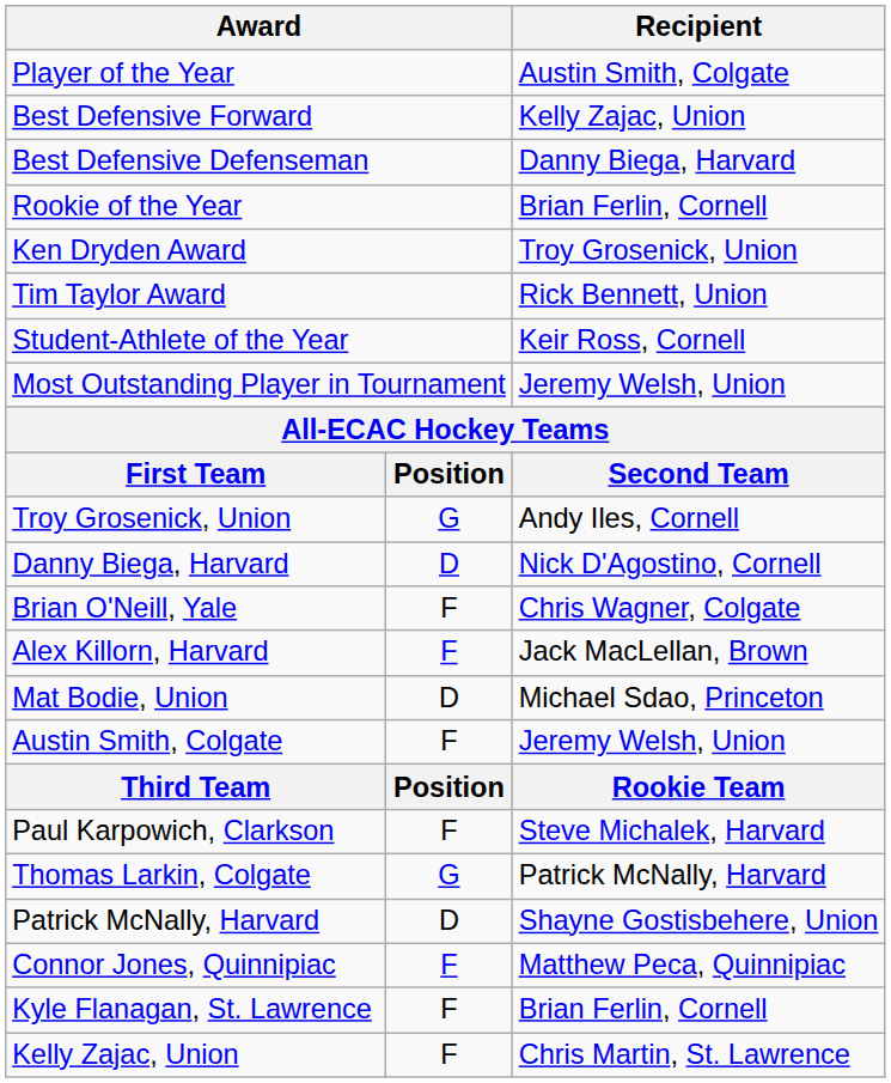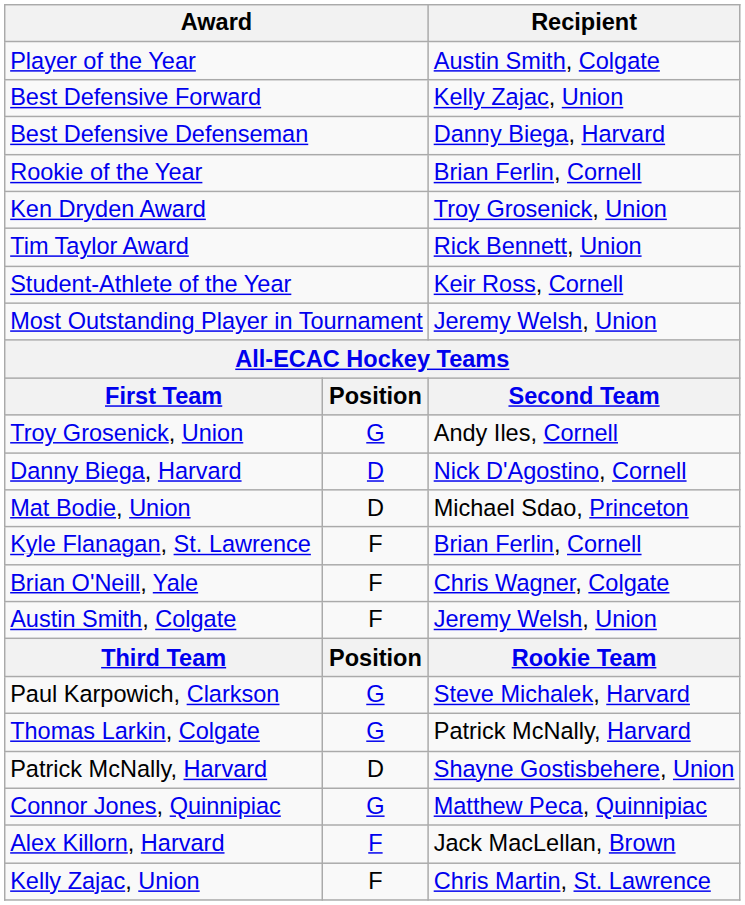 <table class="wikitable">
 <tr>
 <th colspan=2>Award</th>
 <th>Recipient</th>
 </tr>
 <tr>
 <td colspan=2><a href='#'>Player of the Year</a></td>
 <td><a href='#'>Austin Smith</a>, <a href='#'>Colgate</a></td>
 </tr>
 <tr>
 <td colspan=2><a href='#'>Best Defensive Forward</a></td>
 <td><a href='#'>Kelly Zajac</a>, <a href='#'>Union</a></td>
 </tr>
 <tr>
 <td colspan=2><a href='#'>Best Defensive Defenseman</a></td>
 <td><a href='#'>Danny Biega</a>, <a href='#'>Harvard</a></td>
 </tr>
 <tr>
 <td colspan=2><a href='#'>Rookie of the Year</a></td>
 <td><a href='#'>Brian Ferlin</a>, <a href='#'>Cornell</a></td>
 </tr>
 <tr>
 <td colspan=2><a href='#'>Ken Dryden Award</a></td>
 <td><a href='#'>Troy Grosenick</a>, <a href='#'>Union</a></td>
 </tr>
 <tr>
 <td colspan=2><a href='#'>Tim Taylor Award</a></td>
 <td><a href='#'>Rick Bennett</a>, <a href='#'>Union</a></td>
 </tr>
 <tr>
 <td colspan=2><a href='#'>Student-Athlete of the Year</a></td>
 <td><a href='#'>Keir Ross</a>, <a href='#'>Cornell</a></td>
 </tr>
 <tr>
 <td colspan=2><a href='#'>Most Outstanding Player in Tournament</a></td>
 <td><a href='#'>Jeremy Welsh</a>, <a href='#'>Union</a></td>
 </tr>
 <tr>
 <th colspan=3><a href='#'>All-ECAC Hockey Teams</a></th>
 </tr>
 <tr>
 <th><a href='#'>First Team</a></th>
 <th>Position</th>
 <th><a href='#'>Second Team</a></th>
 </tr>
 <tr>
 <td><a href='#'>Troy Grosenick</a>, <a href='#'>Union</a></td>
 <td align=center><a href='#'>G</a></td>
 <td>Andy Iles, <a href='#'>Cornell</a></td>
 </tr>
 <tr>
 <td><a href='#'>Danny Biega</a>, <a href='#'>Harvard</a></td>
 <td align=center><a href='#'>D</a></td>
 <td><a href='#'>Nick D'Agostino</a>, <a href='#'>Cornell</a></td>
 </tr>
 <tr>
+<td><a href='#'>Mat Bodie</a>, <a href='#'>Union</a></td>
+<td align=center>D</td>
+<td>Michael Sdao, <a href='#'>Princeton</a></td>
+</tr>
+<tr>
+<td><a href='#'>Kyle Flanagan</a>, <a href='#'>St. Lawrence</a></td>
+<td align=center>F</td>
+<td><a href='#'>Brian Ferlin</a>, <a href='#'>Cornell</a></td>
+</tr>
+<tr>
 <td><a href='#'>Brian O'Neill</a>, <a href='#'>Yale</a></td>
 <td align=center>F</td>
 <td><a href='#'>Chris Wagner</a>, <a href='#'>Colgate</a></td>
-</tr>
-<tr>
-<td><a href='#'>Alex Killorn</a>, <a href='#'>Harvard</a></td>
-<td align=center><a href='#'>F</a></td>
-<td>Jack MacLellan, <a href='#'>Brown</a></td>
-</tr>
-<tr>
-<td><a href='#'>Mat Bodie</a>, <a href='#'>Union</a></td>
-<td align=center>D</td>
-<td>Michael Sdao, <a href='#'>Princeton</a></td>
 </tr>
 <tr>
 <td><a href='#'>Austin Smith</a>, <a href='#'>Colgate</a></td>
 <td align=center>F</td>
 <td><a href='#'>Jeremy Welsh</a>, <a href='#'>Union</a></td>
 </tr>
 <tr>
 <th><a href='#'>Third Team</a></th>
 <th>Position</th>
 <th><a href='#'>Rookie Team</a></th>
 </tr>
 <tr>
 <td>Paul Karpowich, <a href='#'>Clarkson</a></td>
-<td align=center>F</td>
+<td align=center><a href='#'>G</a></td>
 <td><a href='#'>Steve Michalek</a>, <a href='#'>Harvard</a></td>
 </tr>
 <tr>
 <td><a href='#'>Thomas Larkin</a>, <a href='#'>Colgate</a></td>
 <td align=center><a href='#'>G</a></td>
 <td>Patrick McNally, <a href='#'>Harvard</a></td>
 </tr>
 <tr>
 <td>Patrick McNally, <a href='#'>Harvard</a></td>
 <td align=center>D</td>
 <td><a href='#'>Shayne Gostisbehere</a>, <a href='#'>Union</a></td>
 </tr>
 <tr>
 <td><a href='#'>Connor Jones</a>, <a href='#'>Quinnipiac</a></td>
-<td align=center><a href='#'>F</a></td>
+<td align=center><a href='#'>G</a></td>
 <td><a href='#'>Matthew Peca</a>, <a href='#'>Quinnipiac</a></td>
 </tr>
 <tr>
-<td><a href='#'>Kyle Flanagan</a>, <a href='#'>St. Lawrence</a></td>
-<td align=center>F</td>
-<td><a href='#'>Brian Ferlin</a>, <a href='#'>Cornell</a></td>
+<td><a href='#'>Alex Killorn</a>, <a href='#'>Harvard</a></td>
+<td align=center><a href='#'>F</a></td>
+<td>Jack MacLellan, <a href='#'>Brown</a></td>
 </tr>
 <tr>
 <td><a href='#'>Kelly Zajac</a>, <a href='#'>Union</a></td>
 <td align=center>F</td>
 <td><a href='#'>Chris Martin</a>, <a href='#'>St. Lawrence</a></td>
 </tr>
 </table>
